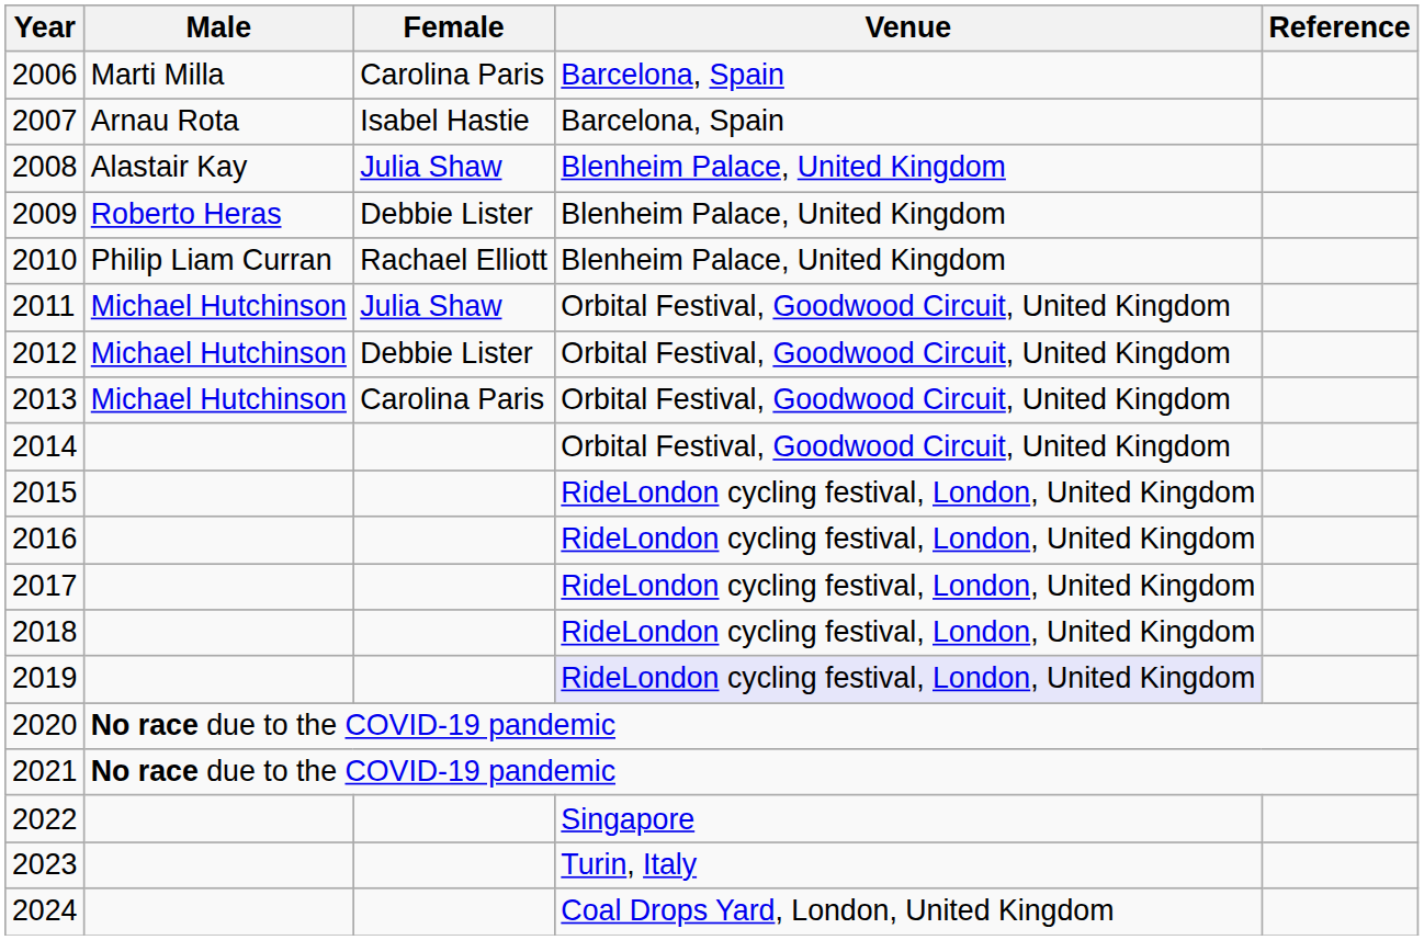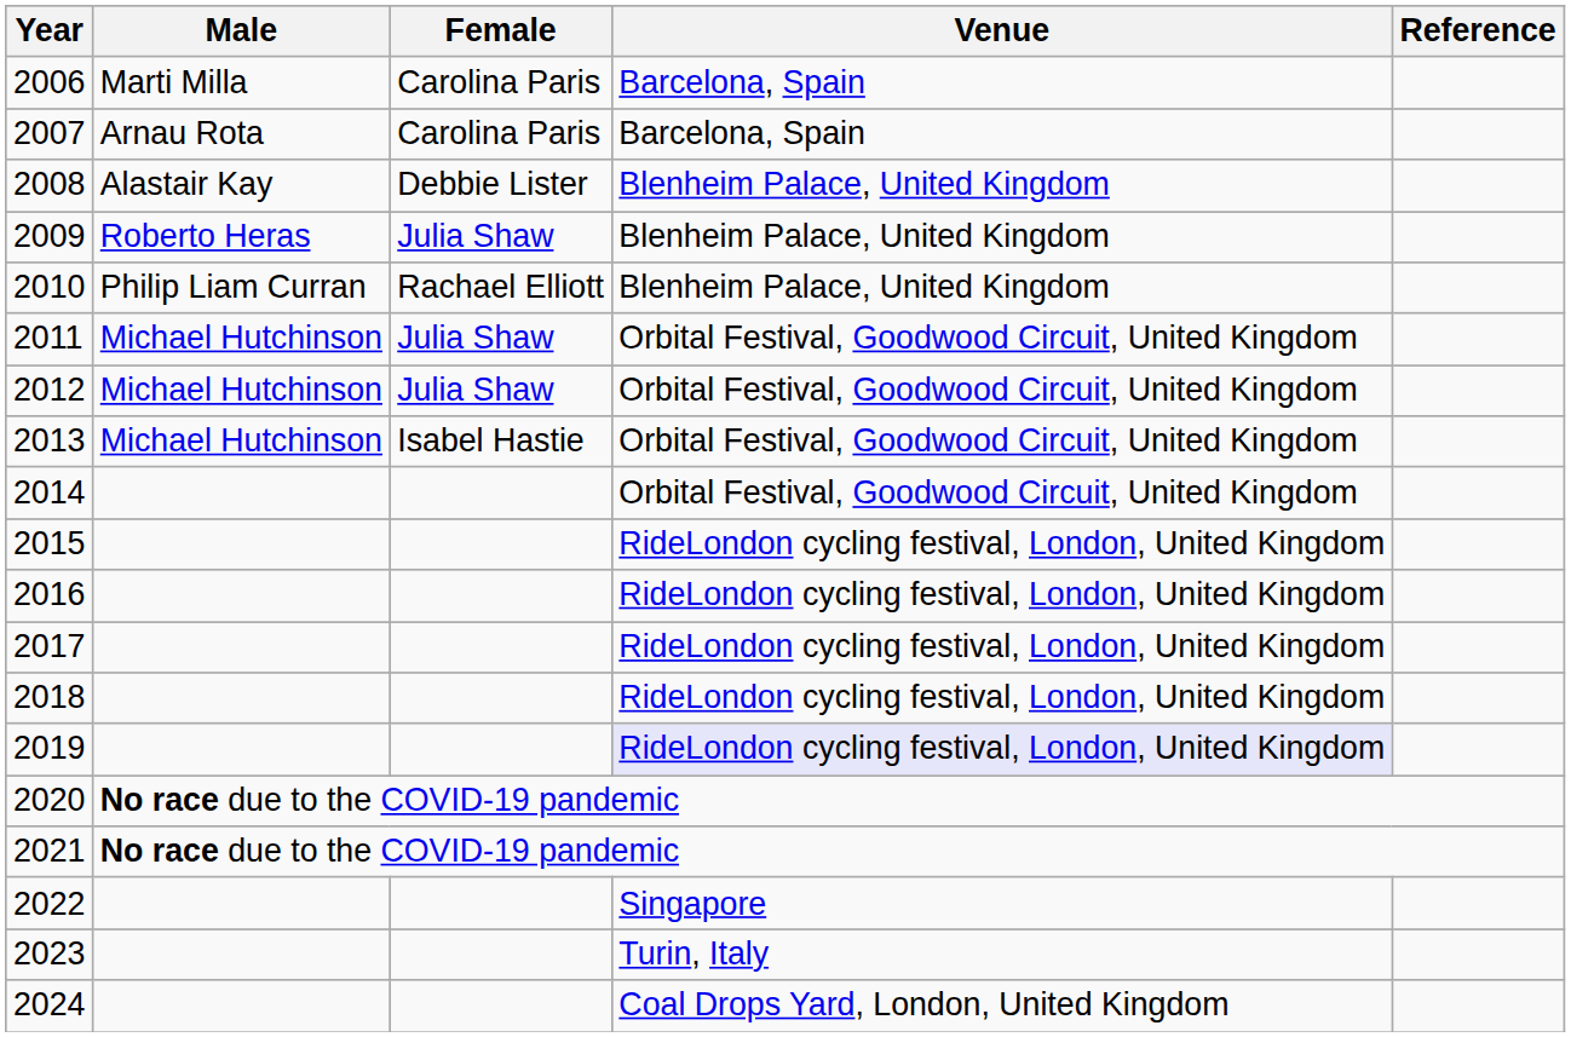 <table class="wikitable">
 <tr>
 <th>Year</th>
 <th>Male</th>
 <th>Female</th>
 <th>Venue</th>
 <th>Reference</th>
 </tr>
 <tr>
 <td>2006</td>
 <td>Marti Milla</td>
 <td>Carolina Paris</td>
 <td><a href='#'>Barcelona</a>, <a href='#'>Spain</a></td>
 <td></td>
 </tr>
 <tr>
 <td>2007</td>
 <td>Arnau Rota</td>
-<td>Isabel Hastie</td>
+<td>Carolina Paris</td>
 <td>Barcelona, Spain</td>
 <td></td>
 </tr>
 <tr>
 <td>2008</td>
 <td>Alastair Kay</td>
-<td><a href='#'>Julia Shaw</a></td>
+<td>Debbie Lister</td>
 <td><a href='#'>Blenheim Palace</a>, <a href='#'>United Kingdom</a></td>
 <td></td>
 </tr>
 <tr>
 <td>2009</td>
 <td><a href='#'>Roberto Heras</a></td>
-<td>Debbie Lister</td>
+<td><a href='#'>Julia Shaw</a></td>
 <td>Blenheim Palace, United Kingdom</td>
 <td></td>
 </tr>
 <tr>
 <td>2010</td>
 <td>Philip Liam Curran</td>
 <td>Rachael Elliott</td>
 <td>Blenheim Palace, United Kingdom</td>
 <td></td>
 </tr>
 <tr>
 <td>2011</td>
 <td><a href='#'>Michael Hutchinson</a></td>
 <td><a href='#'>Julia Shaw</a></td>
 <td>Orbital Festival, <a href='#'>Goodwood Circuit</a>, United Kingdom</td>
 <td></td>
 </tr>
 <tr>
 <td>2012</td>
 <td><a href='#'>Michael Hutchinson</a></td>
-<td>Debbie Lister</td>
+<td><a href='#'>Julia Shaw</a></td>
 <td>Orbital Festival, <a href='#'>Goodwood Circuit</a>, United Kingdom</td>
 <td></td>
 </tr>
 <tr>
 <td>2013</td>
 <td><a href='#'>Michael Hutchinson</a></td>
-<td>Carolina Paris</td>
+<td>Isabel Hastie</td>
 <td>Orbital Festival, <a href='#'>Goodwood Circuit</a>, United Kingdom</td>
 <td></td>
 </tr>
 <tr>
 <td>2014</td>
 <td></td>
 <td></td>
 <td>Orbital Festival, <a href='#'>Goodwood Circuit</a>, United Kingdom</td>
 <td></td>
 </tr>
 <tr>
 <td>2015</td>
 <td></td>
 <td></td>
 <td><a href='#'>RideLondon</a> cycling festival, <a href='#'>London</a>, United Kingdom</td>
 <td></td>
 </tr>
 <tr>
 <td>2016</td>
 <td></td>
 <td></td>
 <td><a href='#'>RideLondon</a> cycling festival, <a href='#'>London</a>, United Kingdom</td>
 <td></td>
 </tr>
 <tr>
 <td>2017</td>
 <td></td>
 <td></td>
 <td><a href='#'>RideLondon</a> cycling festival, <a href='#'>London</a>, United Kingdom</td>
 <td></td>
 </tr>
 <tr>
 <td>2018</td>
 <td></td>
 <td></td>
 <td><a href='#'>RideLondon</a> cycling festival, <a href='#'>London</a>, United Kingdom</td>
 <td></td>
 </tr>
 <tr>
 <td>2019</td>
 <td></td>
 <td></td>
 <td style="background: lavender;"><a href='#'>RideLondon</a> cycling festival, <a href='#'>London</a>, United Kingdom</td>
 <td></td>
 </tr>
 <tr>
 <td>2020</td>
 <td colspan="4"><strong>No race</strong> due to the <a href='#'>COVID-19 pandemic</a></td>
 </tr>
 <tr>
 <td>2021</td>
 <td colspan="4"><strong>No race</strong> due to the <a href='#'>COVID-19 pandemic</a></td>
 </tr>
 <tr>
 <td>2022</td>
 <td></td>
 <td></td>
 <td><a href='#'>Singapore</a></td>
 <td></td>
 </tr>
 <tr>
 <td>2023</td>
 <td></td>
 <td></td>
 <td><a href='#'>Turin</a>, <a href='#'>Italy</a></td>
 <td></td>
 </tr>
 <tr>
 <td>2024</td>
 <td></td>
 <td></td>
 <td><a href='#'>Coal Drops Yard</a>, London, United Kingdom</td>
 <td></td>
 </tr>
 </table>
